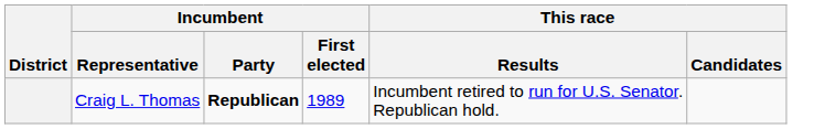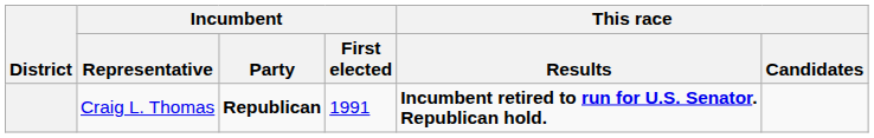 <table class=wikitable>
 <tr valign=bottom>
 <th rowspan=2>District</th>
 <th colspan=3>Incumbent</th>
 <th colspan=2>This race</th>
 </tr>
 <tr valign=bottom>
 <th>Representative</th>
 <th>Party</th>
 <th>First<br>elected</th>
 <th>Results</th>
 <th>Candidates</th>
 </tr>
 <tr>
 <th></th>
 <td><a href='#'>Craig L. Thomas</a></td>
 <td><strong>Republican</strong></td>
-<td><a href='#'>1989 </a></td>
-<td>Incumbent retired to <a href='#'>run for U.S. Senator</a>.<br>Republican hold.</td>
+<td><a href='#'>1991 </a></td>
+<td><strong>Incumbent retired to <a href='#'>run for U.S. Senator</a>.<br>Republican hold.</strong></td>
 <td nowrap></td>
 </tr>
 </table>
